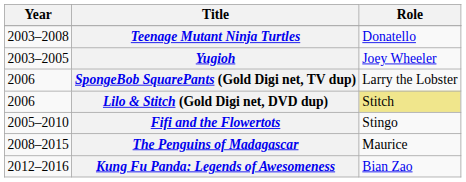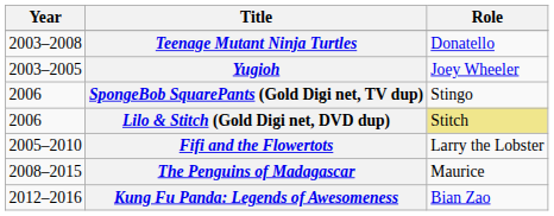 <table class="wikitable plainrowheaders sortable">
 <tr>
 <th scope="col">Year</th>
 <th scope="col">Title</th>
 <th scope="col">Role</th>
 </tr>
 <tr>
 </tr>
 <tr>
 <td>2003–2008</td>
 <th scope="row"><em><a href='#'>Teenage Mutant Ninja Turtles</a></em></th>
 <td><a href='#'>Donatello</a></td>
 </tr>
 <tr>
 <td>2003–2005</td>
 <th scope="row"><em><a href='#'>Yugioh</a></em></th>
 <td><a href='#'>Joey Wheeler</a></td>
 </tr>
 <tr>
 <td>2006</td>
 <th scope="row"><em><a href='#'>SpongeBob SquarePants</a></em> (Gold Digi net, TV dup)</th>
-<td>Larry the Lobster</td>
+<td>Stingo</td>
 </tr>
 <tr>
 <td>2006</td>
 <th scope="row"><em><a href='#'>Lilo & Stitch</a></em> (Gold Digi net, DVD dup)</th>
 <td style="background: khaki;">Stitch</td>
 </tr>
 <tr>
 <td>2005–2010</td>
 <th scope="row"><em><a href='#'>Fifi and the Flowertots</a></em></th>
-<td>Stingo</td>
+<td>Larry the Lobster</td>
 </tr>
 <tr>
 <td>2008–2015</td>
 <th scope="row"><em><a href='#'>The Penguins of Madagascar</a></em></th>
 <td>Maurice</td>
 </tr>
 <tr>
 <td>2012–2016</td>
 <th scope="row"><em><a href='#'>Kung Fu Panda: Legends of Awesomeness</a></em></th>
 <td><a href='#'>Bian Zao</a></td>
 </tr>
 </table>
